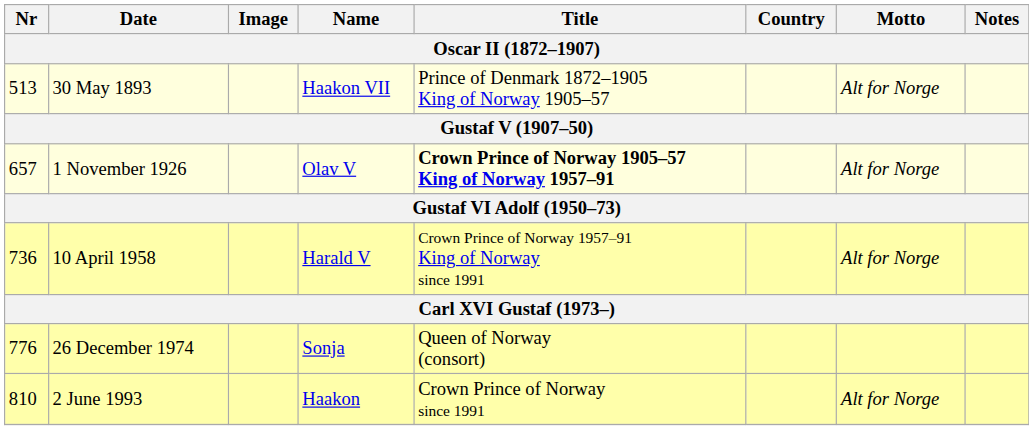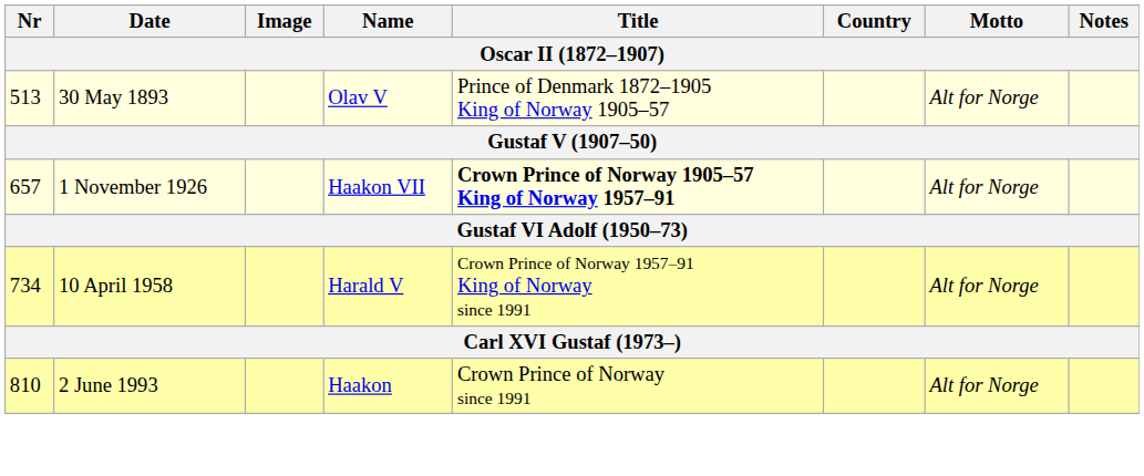 <table class="wikitable" width=100%>
 <tr>
 <th>Nr</th>
 <th>Date</th>
 <th>Image</th>
 <th>Name</th>
 <th>Title</th>
 <th>Country</th>
 <th>Motto</th>
 <th>Notes</th>
 </tr>
 <tr>
 <th colspan=8>Oscar II (1872–1907)</th>
 </tr>
 <tr bgcolor="#FFFFDD">
 <td>513</td>
 <td>30 May 1893</td>
 <td></td>
-<td><a href='#'>Haakon VII</a></td>
+<td><a href='#'>Olav V</a></td>
 <td>Prince of Denmark 1872–1905<br><a href='#'>King of Norway</a> 1905–57</td>
 <td><br></td>
 <td><em>Alt for Norge</em></td>
 <td></td>
 </tr>
 <tr>
 <th colspan=8>Gustaf V (1907–50)</th>
 </tr>
 <tr bgcolor="#FFFFDD">
 <td>657</td>
 <td>1 November 1926</td>
 <td></td>
-<td><a href='#'>Olav V</a></td>
+<td><a href='#'>Haakon VII</a></td>
 <td><strong>Crown Prince of Norway 1905–57<br><a href='#'>King of Norway</a> 1957–91</strong></td>
 <td></td>
 <td><em>Alt for Norge</em></td>
 <td></td>
 </tr>
 <tr>
 <th colspan=8>Gustaf VI Adolf (1950–73)</th>
 </tr>
 <tr bgcolor="#FFFFAA">
-<td>736</td>
+<td>734</td>
 <td>10 April 1958</td>
 <td></td>
 <td><a href='#'>Harald V</a></td>
 <td><small>Crown Prince of Norway 1957–91</small><br><a href='#'>King of Norway</a><br><small>since 1991</small></td>
 <td></td>
 <td><em>Alt for Norge</em></td>
 <td></td>
 </tr>
 <tr>
 <th colspan=8>Carl XVI Gustaf (1973–)</th>
-</tr>
-<tr bgcolor="#FFFFAA">
-<td>776</td>
-<td>26 December 1974</td>
-<td></td>
-<td><a href='#'>Sonja</a></td>
-<td>Queen of Norway<br>(consort)</td>
-<td></td>
-<td></td>
-<td></td>
 </tr>
 <tr bgcolor="#FFFFAA">
 <td>810</td>
 <td>2 June 1993</td>
 <td></td>
 <td><a href='#'>Haakon</a></td>
 <td>Crown Prince of Norway<br><small>since 1991</small></td>
 <td></td>
 <td><em>Alt for Norge</em></td>
 <td></td>
 </tr>
 <tr>
 </tr>
 </table>
